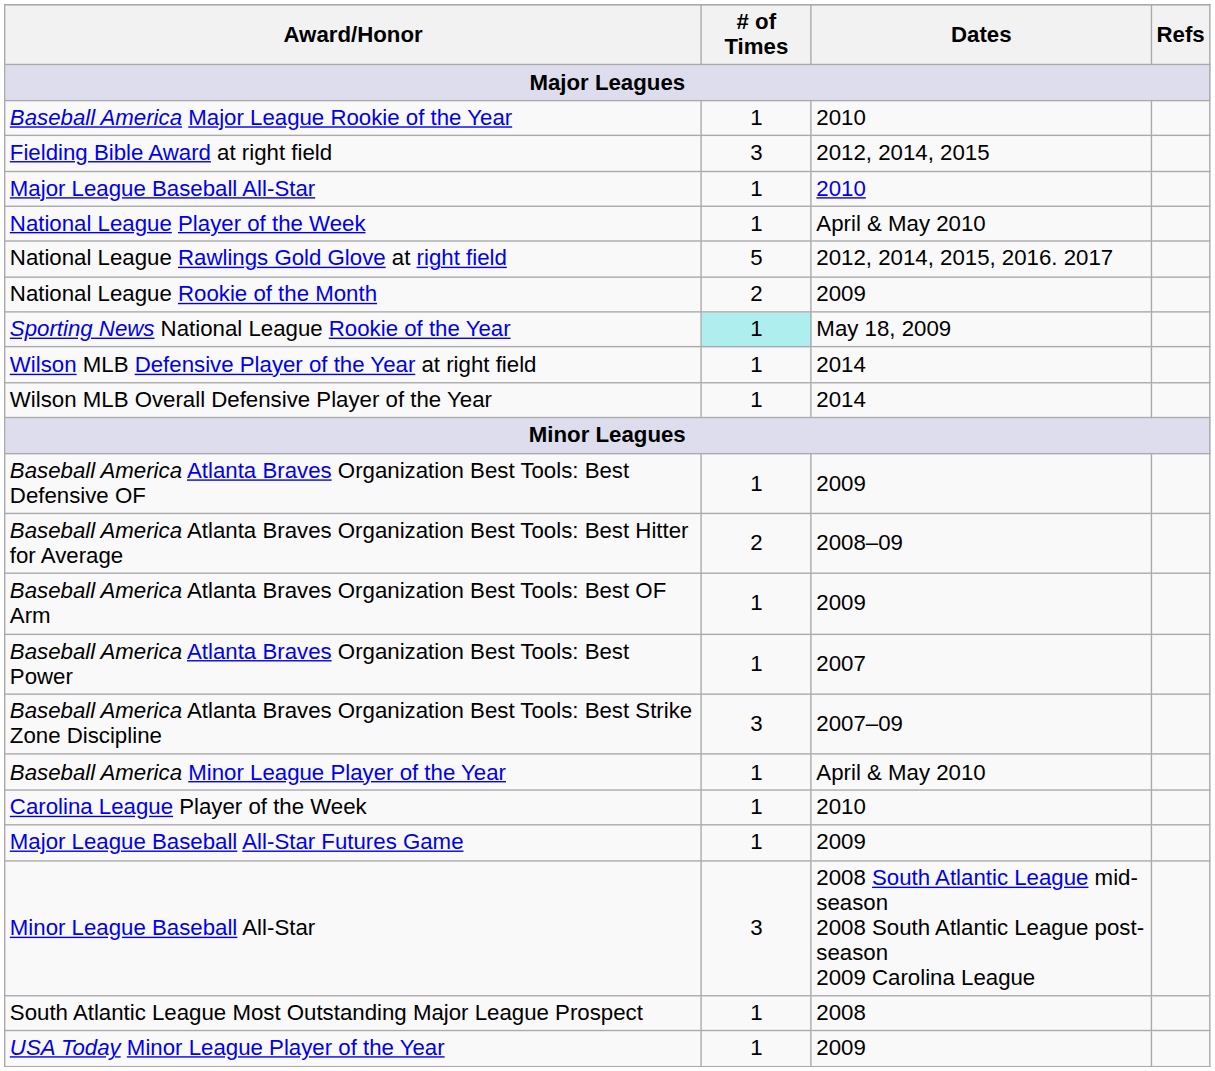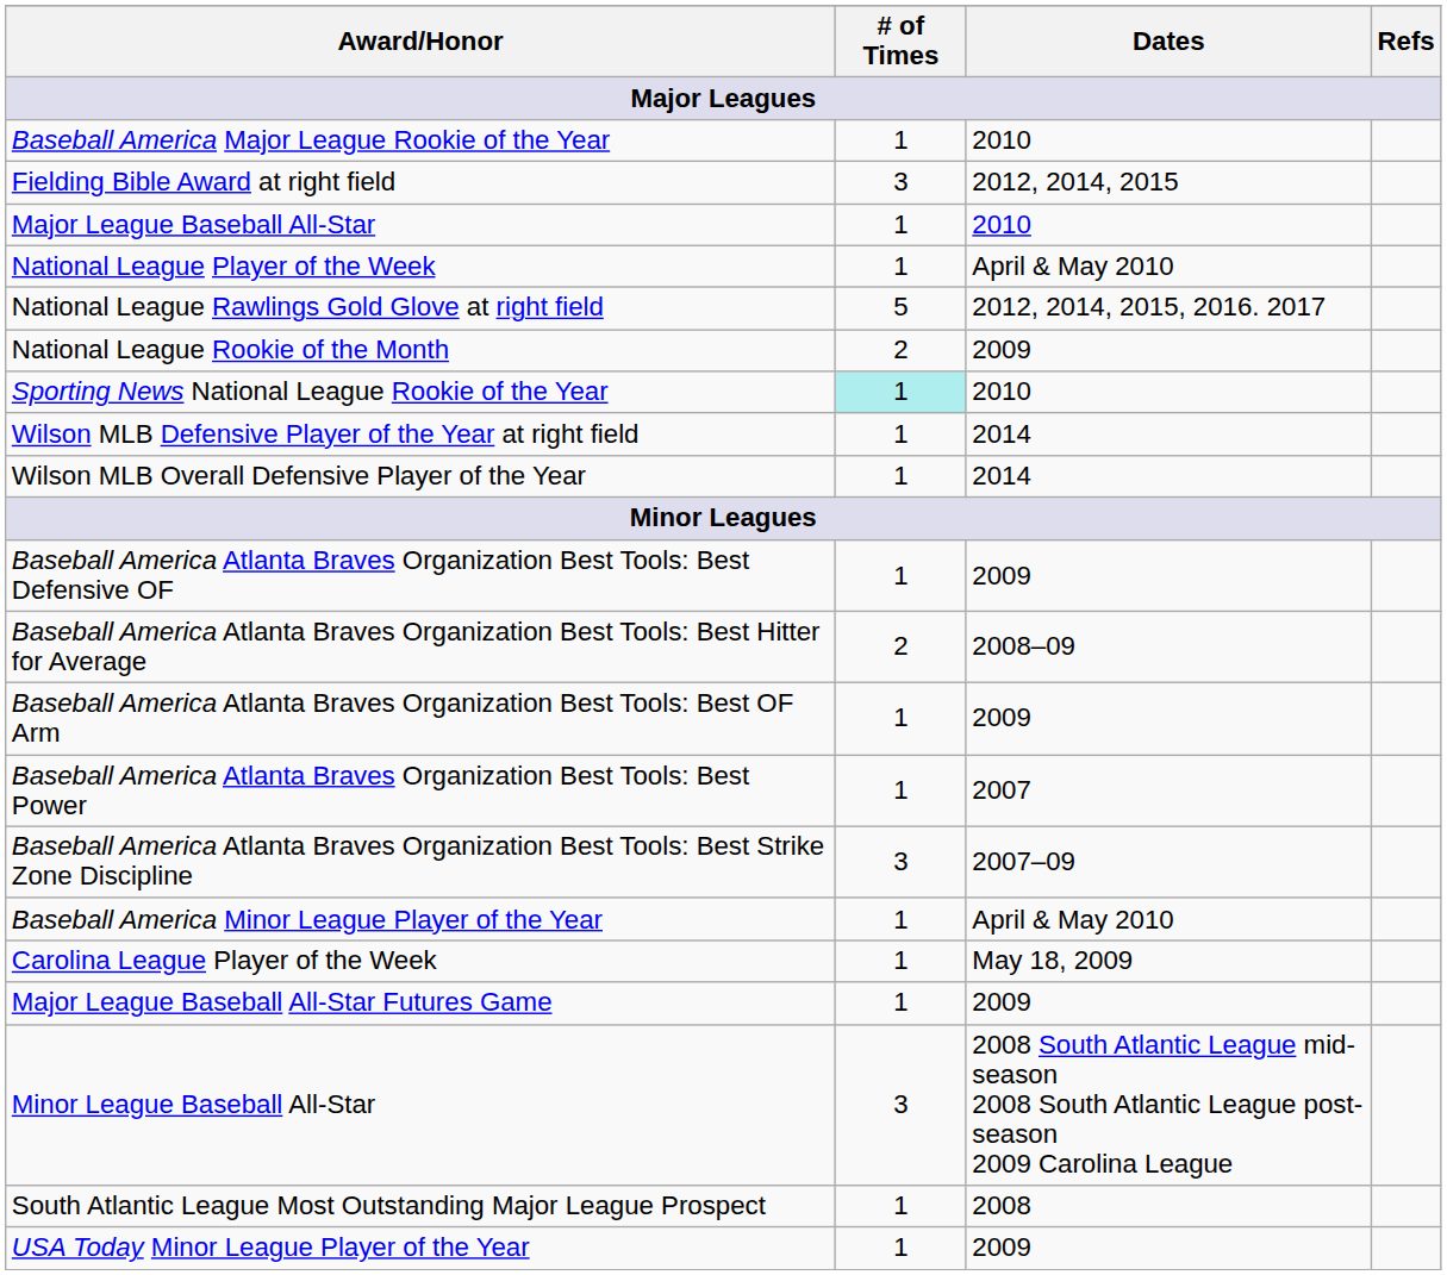 <table class="wikitable" margin: 5px; text-align: center;>
 <tr>
 </tr>
 <tr>
 <th>Award/Honor</th>
 <th># of Times</th>
 <th>Dates</th>
 <th>Refs</th>
 </tr>
 <tr>
 <th style="background:#ddddee;" colspan="4">Major Leagues</th>
 </tr>
 <tr>
 <td><em><a href='#'>Baseball America</a></em> <a href='#'>Major League Rookie of the Year</a></td>
 <td align="center">1</td>
 <td>2010</td>
 <td></td>
 </tr>
 <tr>
 <td><a href='#'>Fielding Bible Award</a> at right field</td>
 <td align="center">3</td>
 <td>2012, 2014, 2015</td>
 <td></td>
 </tr>
 <tr>
 <td><a href='#'>Major League Baseball All-Star</a></td>
 <td align="center">1</td>
 <td><a href='#'>2010</a></td>
 <td></td>
 </tr>
 <tr>
 <td><a href='#'>National League</a> <a href='#'>Player of the Week</a></td>
 <td align="center">1</td>
 <td>April & May 2010</td>
 <td></td>
 </tr>
 <tr>
 <td>National League <a href='#'>Rawlings Gold Glove</a> at <a href='#'>right field</a></td>
 <td align="center">5</td>
 <td>2012, 2014, 2015, 2016. 2017</td>
 <td></td>
 </tr>
 <tr>
 <td>National League <a href='#'>Rookie of the Month</a></td>
 <td align="center">2</td>
 <td>2009</td>
 <td></td>
 </tr>
 <tr>
 <td><em><a href='#'>Sporting News</a></em> National League <a href='#'>Rookie of the Year</a></td>
 <td align="center" style="background: paleturquoise;">1</td>
-<td>May 18, 2009</td>
+<td>2010</td>
 <td></td>
 </tr>
 <tr>
 <td><a href='#'>Wilson</a> MLB <a href='#'>Defensive Player of the Year</a> at right field</td>
 <td align="center">1</td>
 <td>2014</td>
 <td></td>
 </tr>
 <tr>
 <td>Wilson MLB Overall Defensive Player of the Year</td>
 <td align="center">1</td>
 <td>2014</td>
 <td></td>
 </tr>
 <tr>
 <th style="background:#ddddee;" colspan="4">Minor Leagues</th>
 </tr>
 <tr>
 <td><em>Baseball America</em> <a href='#'>Atlanta Braves</a> Organization Best Tools: Best Defensive OF</td>
 <td align="center">1</td>
 <td>2009</td>
 <td></td>
 </tr>
 <tr>
 <td><em>Baseball America</em> Atlanta Braves Organization Best Tools: Best Hitter for Average</td>
 <td align="center">2</td>
 <td>2008–09</td>
 <td></td>
 </tr>
 <tr>
 <td><em>Baseball America</em> Atlanta Braves Organization Best Tools:  Best OF Arm</td>
 <td align="center">1</td>
 <td>2009</td>
 <td></td>
 </tr>
 <tr>
 <td><em>Baseball America</em> <a href='#'>Atlanta Braves</a> Organization Best Tools: Best Power</td>
 <td align="center">1</td>
 <td>2007</td>
 <td></td>
 </tr>
 <tr>
 <td><em>Baseball America</em> Atlanta Braves Organization Best Tools: Best Strike Zone Discipline</td>
 <td align="center">3</td>
 <td>2007–09</td>
 <td></td>
 </tr>
 <tr>
 <td><em>Baseball America</em> <a href='#'>Minor League Player of the Year</a></td>
 <td align="center">1</td>
 <td>April & May 2010</td>
 <td></td>
 </tr>
 <tr>
 <td><a href='#'>Carolina League</a> Player of the Week</td>
 <td align="center">1</td>
-<td>2010</td>
+<td>May 18, 2009</td>
 <td></td>
 </tr>
 <tr>
 <td><a href='#'>Major League Baseball</a> <a href='#'>All-Star Futures Game</a></td>
 <td align="center">1</td>
 <td>2009</td>
 <td></td>
 </tr>
 <tr>
 <td><a href='#'>Minor League Baseball</a> All-Star</td>
 <td align="center">3</td>
 <td>2008 <a href='#'>South Atlantic League</a> mid-season<br> 2008 South Atlantic League post-season<br> 2009 Carolina League</td>
 <td></td>
 </tr>
 <tr>
 <td>South Atlantic League Most Outstanding Major League Prospect</td>
 <td align="center">1</td>
 <td>2008</td>
 <td></td>
 </tr>
 <tr>
 <td><em><a href='#'>USA Today</a></em> <a href='#'>Minor League Player of the Year</a></td>
 <td align="center">1</td>
 <td>2009</td>
 <td></td>
 </tr>
 </table>
